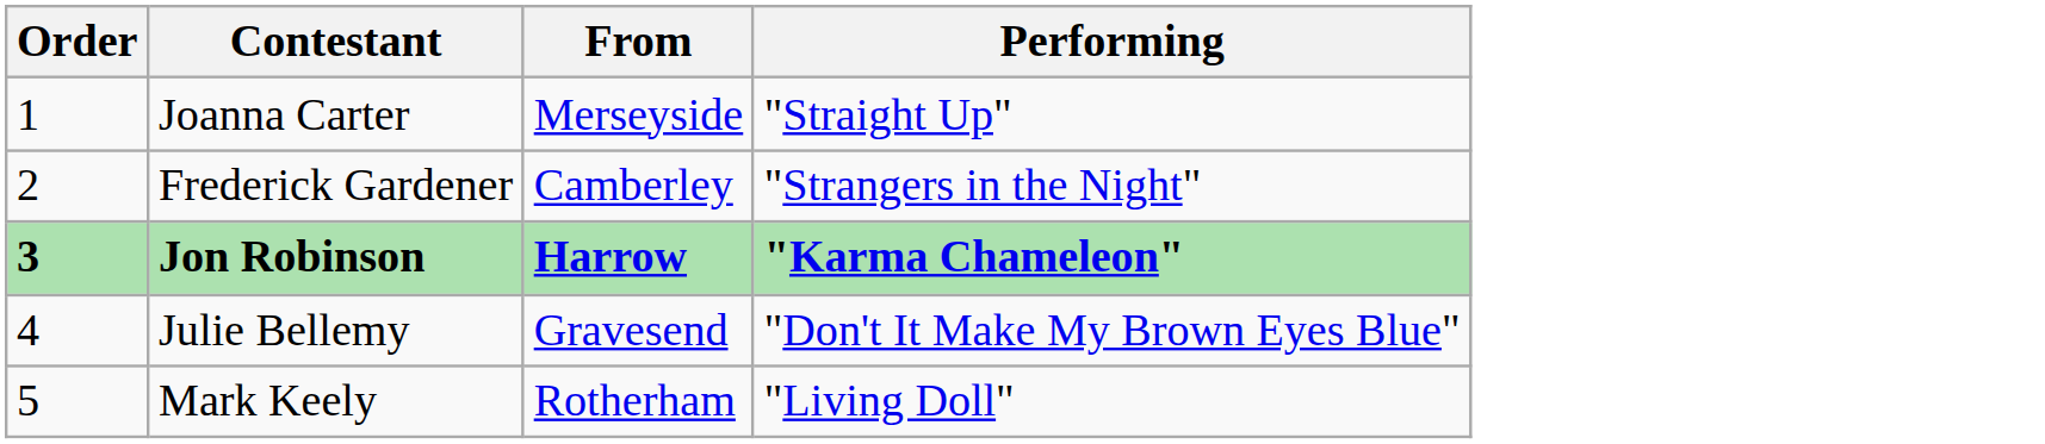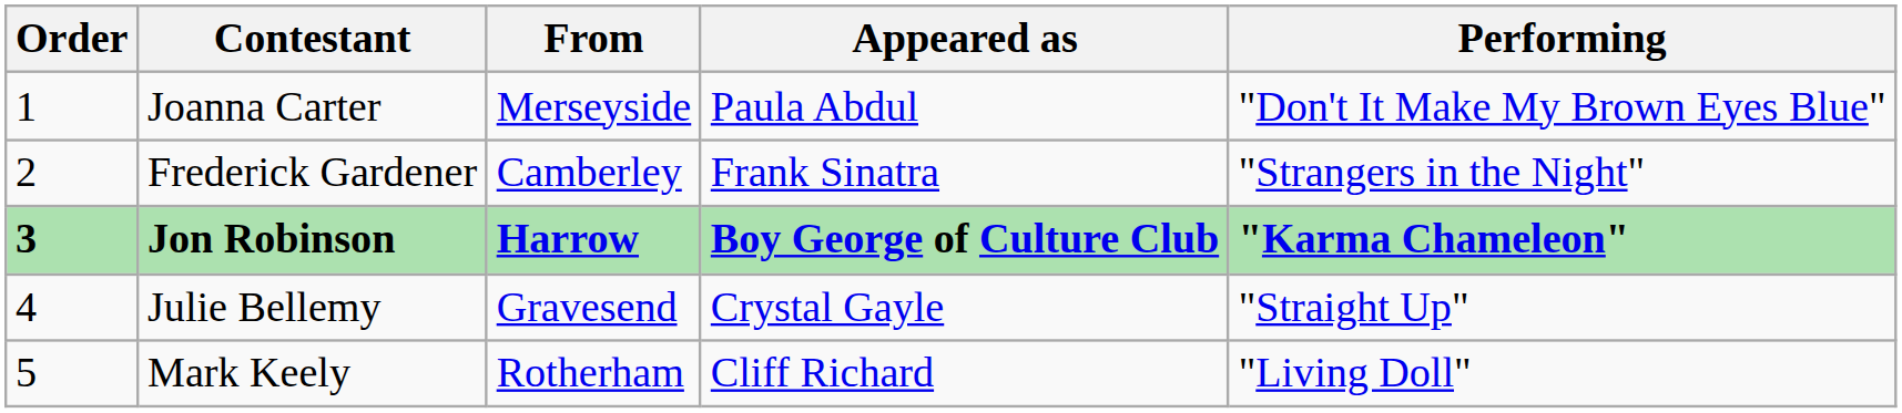 <table class="wikitable">
 <tr>
 <th>Order</th>
 <th>Contestant</th>
 <th>From</th>
+<th>Appeared as</th>
 <th>Performing</th>
 </tr>
 <tr>
 <td>1</td>
 <td>Joanna Carter</td>
 <td><a href='#'>Merseyside</a></td>
-<td>"<a href='#'>Straight Up</a>"</td>
+<td><a href='#'>Paula Abdul</a></td>
+<td>"<a href='#'>Don't It Make My Brown Eyes Blue</a>"</td>
 </tr>
 <tr>
 <td>2</td>
 <td>Frederick Gardener</td>
 <td><a href='#'>Camberley</a></td>
+<td><a href='#'>Frank Sinatra</a></td>
 <td>"<a href='#'>Strangers in the Night</a>"</td>
 </tr>
 <tr style="background:#ACE1AF;">
 <td><strong>3</strong></td>
 <td><strong>Jon Robinson</strong></td>
 <td><strong><a href='#'>Harrow</a></strong></td>
+<td><strong><a href='#'>Boy George</a> of <a href='#'>Culture Club</a></strong></td>
 <td><strong>"<a href='#'>Karma Chameleon</a>"</strong></td>
 </tr>
 <tr>
 <td>4</td>
 <td>Julie Bellemy</td>
 <td><a href='#'>Gravesend</a></td>
-<td>"<a href='#'>Don't It Make My Brown Eyes Blue</a>"</td>
+<td><a href='#'>Crystal Gayle</a></td>
+<td>"<a href='#'>Straight Up</a>"</td>
 </tr>
 <tr>
 <td>5</td>
 <td>Mark Keely</td>
 <td><a href='#'>Rotherham</a></td>
+<td><a href='#'>Cliff Richard</a></td>
 <td>"<a href='#'>Living Doll</a>"</td>
 </tr>
 </table>
